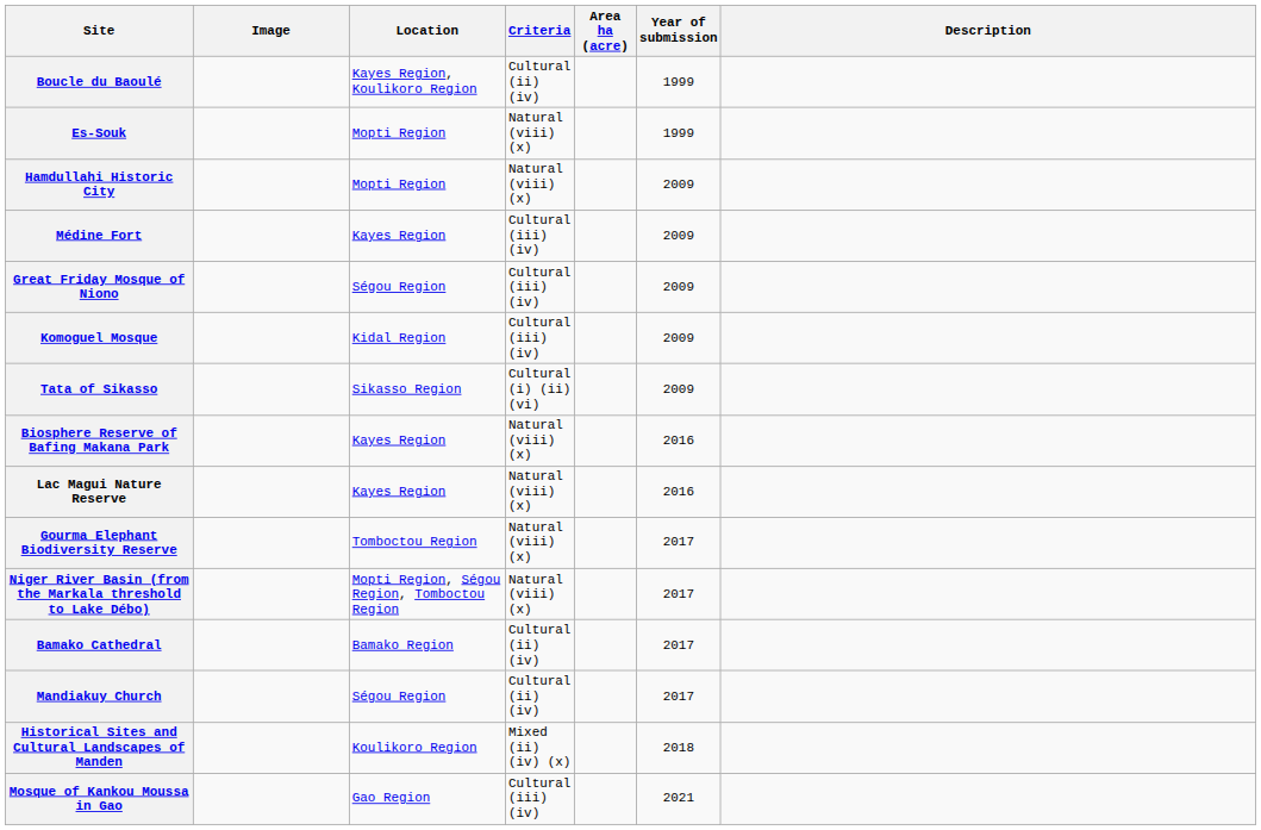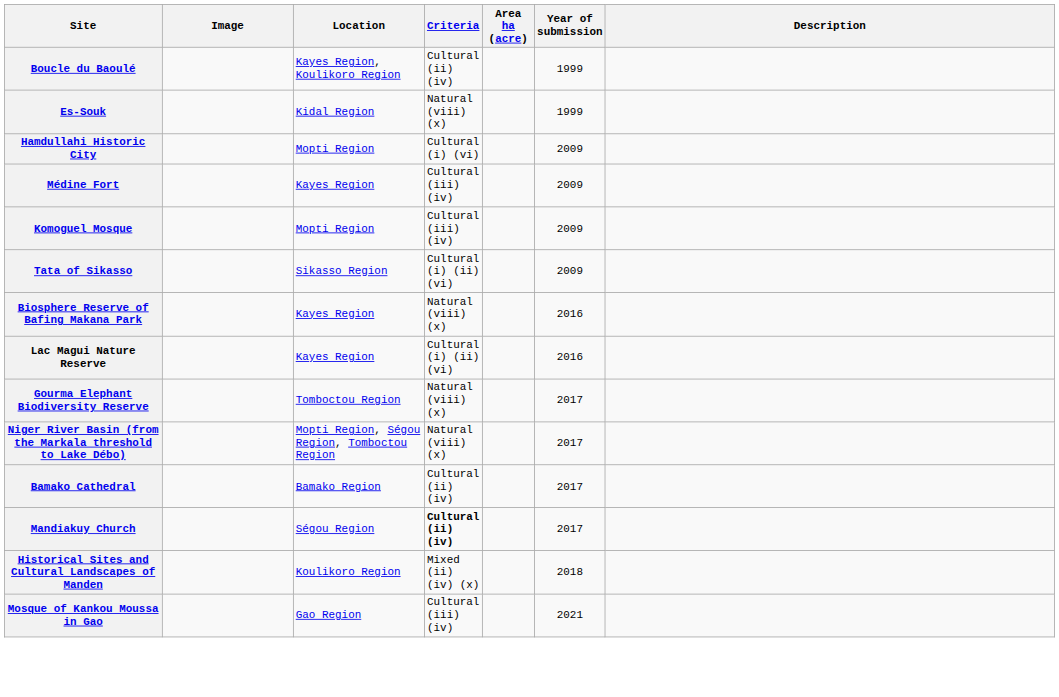 <table class="wikitable sortable">
 <tr>
 <th scope="col" style="width:15%;">Site</th>
 <th scope="col" class="unsortable" style="width:150px;">Image</th>
 <th scope="col" style="width:12.5%;">Location</th>
 <th scope="row" style="width:5%;"><a href='#'>Criteria</a></th>
 <th scope="col" style="width:5%;">Area<br><a href='#'>ha</a> (<a href='#'>acre</a>)<br></th>
 <th scope="col" style="width:5%;">Year of submission</th>
 <th scope="col" class="unsortable">Description</th>
 </tr>
 <tr>
 <th scope="row"><a href='#'>Boucle du Baoulé</a></th>
 <td></td>
 <td><a href='#'>Kayes Region</a>, <a href='#'>Koulikoro Region</a><small></small></td>
 <td>Cultural (ii) (iv)</td>
 <td></td>
 <td align="center">1999</td>
 <td></td>
 </tr>
 <tr>
 <th scope="row"><a href='#'>Es-Souk</a></th>
 <td></td>
-<td><a href='#'>Mopti Region</a> <small></small></td>
+<td><a href='#'>Kidal Region</a> <small></small></td>
 <td>Natural (viii) (x)</td>
 <td></td>
 <td align="center">1999</td>
 <td></td>
 </tr>
 <tr>
 <th scope="row"><a href='#'>Hamdullahi Historic City</a></th>
 <td></td>
 <td><a href='#'>Mopti Region</a> <small></small></td>
-<td>Natural (viii) (x)</td>
+<td>Cultural (i) (vi)</td>
 <td></td>
 <td align="center">2009</td>
 <td></td>
 </tr>
 <tr>
 <th scope="row"><a href='#'>Médine Fort</a></th>
 <td></td>
 <td><a href='#'>Kayes Region</a> <small></small></td>
 <td>Cultural (iii) (iv)</td>
 <td></td>
 <td align="center">2009</td>
 <td></td>
 </tr>
 <tr>
-<th scope="row"><a href='#'>Great Friday Mosque of Niono</a></th>
-<td></td>
-<td><a href='#'>Ségou Region</a> <small></small></td>
-<td>Cultural (iii) (iv)</td>
-<td></td>
-<td align="center">2009</td>
-<td></td>
-</tr>
-<tr>
 <th scope="row"><a href='#'>Komoguel Mosque</a></th>
 <td></td>
-<td><a href='#'>Kidal Region</a> <small></small></td>
+<td><a href='#'>Mopti Region</a> <small></small></td>
 <td>Cultural (iii) (iv)</td>
 <td></td>
 <td align="center">2009</td>
 <td></td>
 </tr>
 <tr>
 <th scope="row"><a href='#'>Tata of Sikasso</a></th>
 <td></td>
 <td><a href='#'>Sikasso Region</a> <small></small></td>
 <td>Cultural (i) (ii) (vi)</td>
 <td></td>
 <td align="center">2009</td>
 <td></td>
 </tr>
 <tr>
 <th scope="row"><a href='#'>Biosphere Reserve of Bafing Makana Park</a></th>
 <td></td>
 <td><a href='#'>Kayes Region</a> <small></small></td>
 <td>Natural (viii) (x)</td>
 <td></td>
 <td align="center">2016</td>
 <td></td>
 </tr>
 <tr>
 <th scope="row">Lac Magui Nature Reserve</th>
 <td></td>
 <td><a href='#'>Kayes Region</a> <small></small></td>
-<td>Natural (viii) (x)</td>
+<td>Cultural (i) (ii) (vi)</td>
 <td></td>
 <td align="center">2016</td>
 <td></td>
 </tr>
 <tr>
 <th scope="row"><a href='#'>Gourma Elephant Biodiversity Reserve</a></th>
 <td></td>
 <td><a href='#'>Tomboctou Region</a> <small></small></td>
 <td>Natural (viii) (x)</td>
 <td></td>
 <td align="center">2017</td>
 <td></td>
 </tr>
 <tr>
 <th scope="row"><a href='#'>Niger River Basin (from the Markala threshold to Lake Débo)</a></th>
 <td></td>
 <td><a href='#'>Mopti Region</a>, <a href='#'>Ségou Region</a>, <a href='#'>Tomboctou Region</a> <small></small></td>
 <td>Natural (viii) (x)</td>
 <td></td>
 <td align="center">2017</td>
 <td></td>
 </tr>
 <tr>
 <th scope="row"><a href='#'>Bamako Cathedral</a></th>
 <td></td>
 <td><a href='#'>Bamako Region</a> <small></small></td>
 <td>Cultural (ii) (iv)</td>
 <td></td>
 <td align="center">2017</td>
 <td></td>
 </tr>
 <tr>
 <th scope="row"><a href='#'>Mandiakuy Church</a></th>
 <td></td>
 <td><a href='#'>Ségou Region</a> <small></small></td>
-<td>Cultural (ii) (iv)</td>
+<td><strong>Cultural (ii) (iv)</strong></td>
 <td></td>
 <td align="center">2017</td>
 <td></td>
 </tr>
 <tr>
 <th scope="row"><a href='#'>Historical Sites and Cultural Landscapes of Manden</a></th>
 <td></td>
 <td><a href='#'>Koulikoro Region</a> <small></small></td>
 <td>Mixed (ii) (iv) (x)</td>
 <td></td>
 <td align="center">2018</td>
 <td></td>
 </tr>
 <tr>
 <th scope="row"><a href='#'>Mosque of Kankou Moussa in Gao</a></th>
 <td></td>
 <td><a href='#'>Gao Region</a> <small></small></td>
 <td>Cultural (iii) (iv)</td>
 <td></td>
 <td align="center">2021</td>
 <td></td>
 </tr>
 </table>
